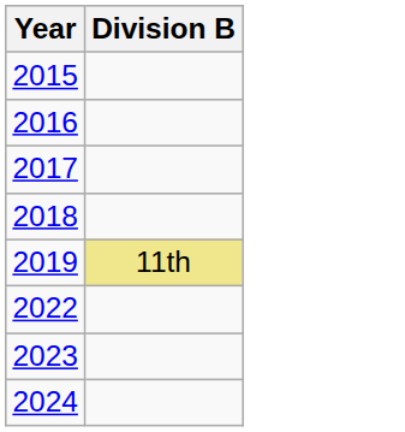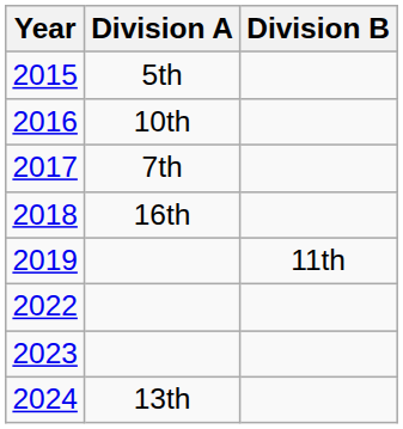 <table class="wikitable" style="text-align:center">
 <tr>
 <th>Year</th>
+<th>Division A</th>
 <th>Division B</th>
 </tr>
 <tr>
 <td><a href='#'>2015</a></td>
+<td>5th</td>
 <td></td>
 </tr>
 <tr>
 <td><a href='#'>2016</a></td>
+<td>10th</td>
 <td></td>
 </tr>
 <tr>
 <td><a href='#'>2017</a></td>
+<td>7th</td>
 <td></td>
 </tr>
 <tr>
 <td><a href='#'>2018</a></td>
+<td>16th</td>
 <td></td>
 </tr>
 <tr>
 <td><a href='#'>2019</a></td>
-<td style="background: khaki;">11th</td>
+<td></td>
+<td>11th</td>
 </tr>
 <tr>
 <td><a href='#'>2022</a></td>
+<td></td>
 <td></td>
 </tr>
 <tr>
 <td><a href='#'>2023</a></td>
 <td></td>
+<td></td>
 </tr>
 <tr>
 <td><a href='#'>2024</a></td>
+<td>13th</td>
 <td></td>
 </tr>
 </table>
